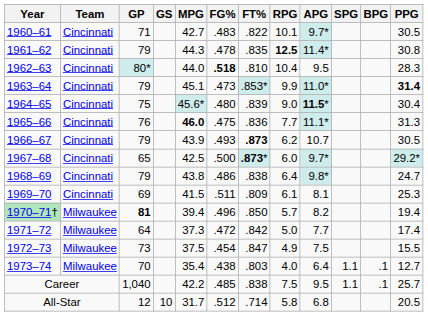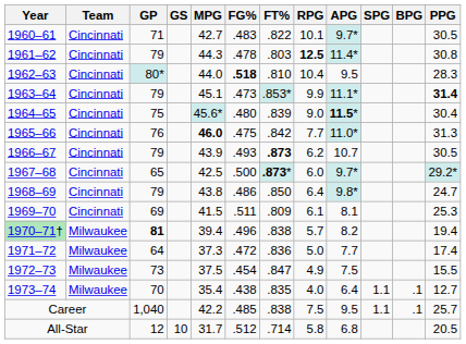 <table class="wikitable sortable" style="font-size:95%; text-align:right;">
 <tr>
 <th>Year</th>
 <th>Team</th>
 <th>GP</th>
 <th>GS</th>
 <th>MPG</th>
 <th>FG%</th>
 <th>FT%</th>
 <th>RPG</th>
 <th>APG</th>
 <th>SPG</th>
 <th>BPG</th>
 <th>PPG</th>
 </tr>
 <tr>
 <td style="text-align:left;"><a href='#'>1960–61</a></td>
 <td style="text-align:left;"><a href='#'>Cincinnati</a></td>
 <td>71</td>
 <td></td>
 <td>42.7</td>
 <td>.483</td>
 <td>.822</td>
 <td>10.1</td>
 <td style="background:#cfecec;">9.7*</td>
 <td></td>
 <td></td>
 <td>30.5</td>
 </tr>
 <tr>
 <td style="text-align:left;"><a href='#'>1961–62</a></td>
 <td style="text-align:left;"><a href='#'>Cincinnati</a></td>
 <td>79</td>
 <td></td>
 <td>44.3</td>
 <td>.478</td>
-<td>.835</td>
+<td>.803</td>
 <td><strong>12.5</strong></td>
 <td style="background:#cfecec;">11.4*</td>
 <td></td>
 <td></td>
 <td>30.8</td>
 </tr>
 <tr>
 <td style="text-align:left;"><a href='#'>1962–63</a></td>
 <td style="text-align:left;"><a href='#'>Cincinnati</a></td>
 <td style="background:#cfecec;">80*</td>
 <td></td>
 <td>44.0</td>
 <td><strong>.518</strong></td>
 <td>.810</td>
 <td>10.4</td>
 <td>9.5</td>
 <td></td>
 <td></td>
 <td>28.3</td>
 </tr>
 <tr>
 <td style="text-align:left;"><a href='#'>1963–64</a></td>
 <td style="text-align:left;"><a href='#'>Cincinnati</a></td>
 <td>79</td>
 <td></td>
 <td>45.1</td>
 <td>.473</td>
 <td style="background:#cfecec;">.853*</td>
 <td>9.9</td>
-<td style="background:#cfecec;">11.0*</td>
+<td style="background:#cfecec;">11.1*</td>
 <td></td>
 <td></td>
 <td><strong>31.4</strong></td>
 </tr>
 <tr>
 <td style="text-align:left;"><a href='#'>1964–65</a></td>
 <td style="text-align:left;"><a href='#'>Cincinnati</a></td>
 <td>75</td>
 <td></td>
 <td style="background:#cfecec;">45.6*</td>
 <td>.480</td>
 <td>.839</td>
 <td>9.0</td>
 <td style="background:#cfecec;"><strong>11.5</strong>*</td>
 <td></td>
 <td></td>
 <td>30.4</td>
 </tr>
 <tr>
 <td style="text-align:left;"><a href='#'>1965–66</a></td>
 <td style="text-align:left;"><a href='#'>Cincinnati</a></td>
 <td>76</td>
 <td></td>
 <td><strong>46.0</strong></td>
 <td>.475</td>
-<td>.836</td>
+<td>.842</td>
 <td>7.7</td>
-<td style="background:#cfecec;">11.1*</td>
+<td style="background:#cfecec;">11.0*</td>
 <td></td>
 <td></td>
 <td>31.3</td>
 </tr>
 <tr>
 <td style="text-align:left;"><a href='#'>1966–67</a></td>
 <td style="text-align:left;"><a href='#'>Cincinnati</a></td>
 <td>79</td>
 <td></td>
 <td>43.9</td>
 <td>.493</td>
 <td><strong>.873</strong></td>
 <td>6.2</td>
 <td>10.7</td>
 <td></td>
 <td></td>
 <td>30.5</td>
 </tr>
 <tr>
 <td style="text-align:left;"><a href='#'>1967–68</a></td>
 <td style="text-align:left;"><a href='#'>Cincinnati</a></td>
 <td>65</td>
 <td></td>
 <td>42.5</td>
 <td>.500</td>
 <td style="background:#cfecec;"><strong>.873</strong>*</td>
 <td>6.0</td>
 <td style="background:#cfecec;">9.7*</td>
 <td></td>
 <td></td>
 <td style="background:#cfecec;">29.2*</td>
 </tr>
 <tr>
 <td style="text-align:left;"><a href='#'>1968–69</a></td>
 <td style="text-align:left;"><a href='#'>Cincinnati</a></td>
 <td>79</td>
 <td></td>
 <td>43.8</td>
 <td>.486</td>
-<td>.838</td>
+<td>.850</td>
 <td>6.4</td>
 <td style="background:#cfecec;">9.8*</td>
 <td></td>
 <td></td>
 <td>24.7</td>
 </tr>
 <tr>
 <td style="text-align:left;"><a href='#'>1969–70</a></td>
 <td style="text-align:left;"><a href='#'>Cincinnati</a></td>
 <td>69</td>
 <td></td>
 <td>41.5</td>
 <td>.511</td>
 <td>.809</td>
 <td>6.1</td>
 <td>8.1</td>
 <td></td>
 <td></td>
 <td>25.3</td>
 </tr>
 <tr>
 <td style="text-align:left;background:#afe6ba;"><a href='#'>1970–71</a>†</td>
 <td style="text-align:left;"><a href='#'>Milwaukee</a></td>
 <td><strong>81</strong></td>
 <td></td>
 <td>39.4</td>
 <td>.496</td>
-<td>.850</td>
+<td>.838</td>
 <td>5.7</td>
 <td>8.2</td>
 <td></td>
 <td></td>
 <td>19.4</td>
 </tr>
 <tr>
 <td style="text-align:left;"><a href='#'>1971–72</a></td>
 <td style="text-align:left;"><a href='#'>Milwaukee</a></td>
 <td>64</td>
 <td></td>
 <td>37.3</td>
 <td>.472</td>
-<td>.842</td>
+<td>.836</td>
 <td>5.0</td>
 <td>7.7</td>
 <td></td>
 <td></td>
 <td>17.4</td>
 </tr>
 <tr>
 <td style="text-align:left;"><a href='#'>1972–73</a></td>
 <td style="text-align:left;"><a href='#'>Milwaukee</a></td>
 <td>73</td>
 <td></td>
 <td>37.5</td>
 <td>.454</td>
 <td>.847</td>
 <td>4.9</td>
 <td>7.5</td>
 <td></td>
 <td></td>
 <td>15.5</td>
 </tr>
 <tr>
 <td style="text-align:left;"><a href='#'>1973–74</a></td>
 <td style="text-align:left;"><a href='#'>Milwaukee</a></td>
 <td>70</td>
 <td></td>
 <td>35.4</td>
 <td>.438</td>
-<td>.803</td>
+<td>.835</td>
 <td>4.0</td>
 <td>6.4</td>
 <td>1.1</td>
 <td>.1</td>
 <td>12.7</td>
 </tr>
 <tr class="sortbottom">
 <td style="text-align:center;" colspan="2">Career</td>
 <td>1,040</td>
 <td></td>
 <td>42.2</td>
 <td>.485</td>
 <td>.838</td>
 <td>7.5</td>
 <td>9.5</td>
 <td>1.1</td>
 <td>.1</td>
 <td>25.7</td>
 </tr>
 <tr class="sortbottom">
 <td style="text-align:center;" colspan="2">All-Star</td>
 <td>12</td>
 <td>10</td>
 <td>31.7</td>
 <td>.512</td>
 <td>.714</td>
 <td>5.8</td>
 <td>6.8</td>
 <td></td>
 <td></td>
 <td>20.5</td>
 </tr>
 </table>
